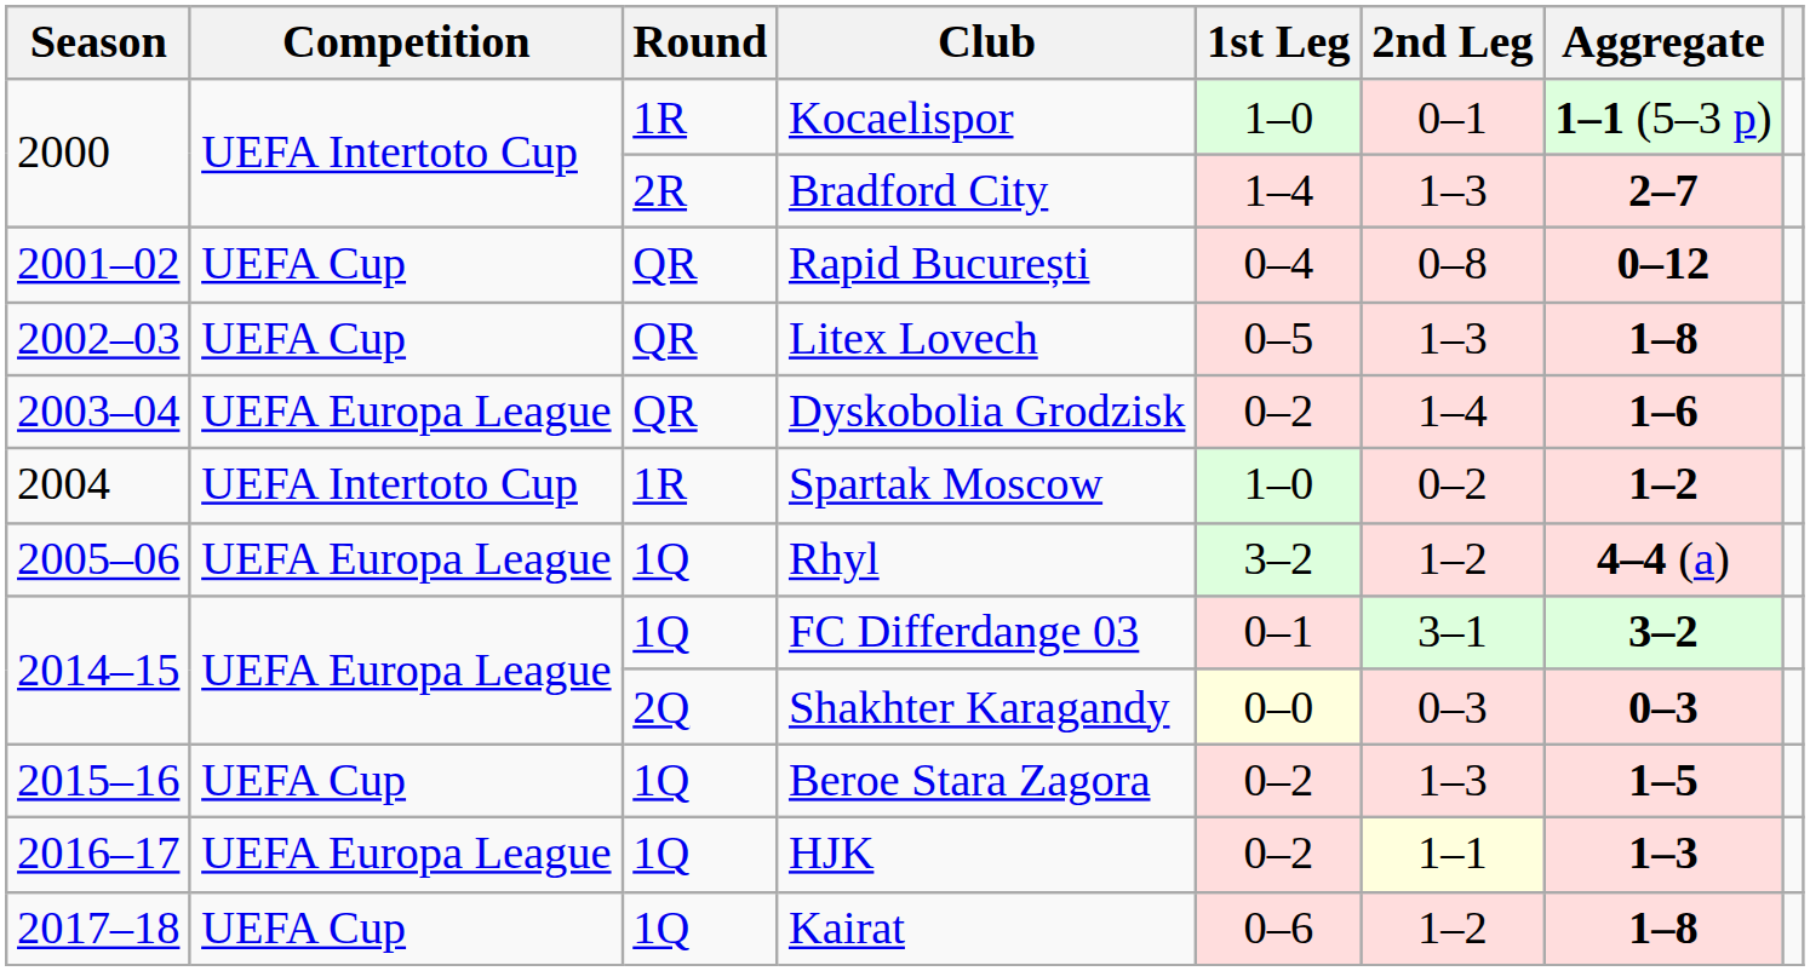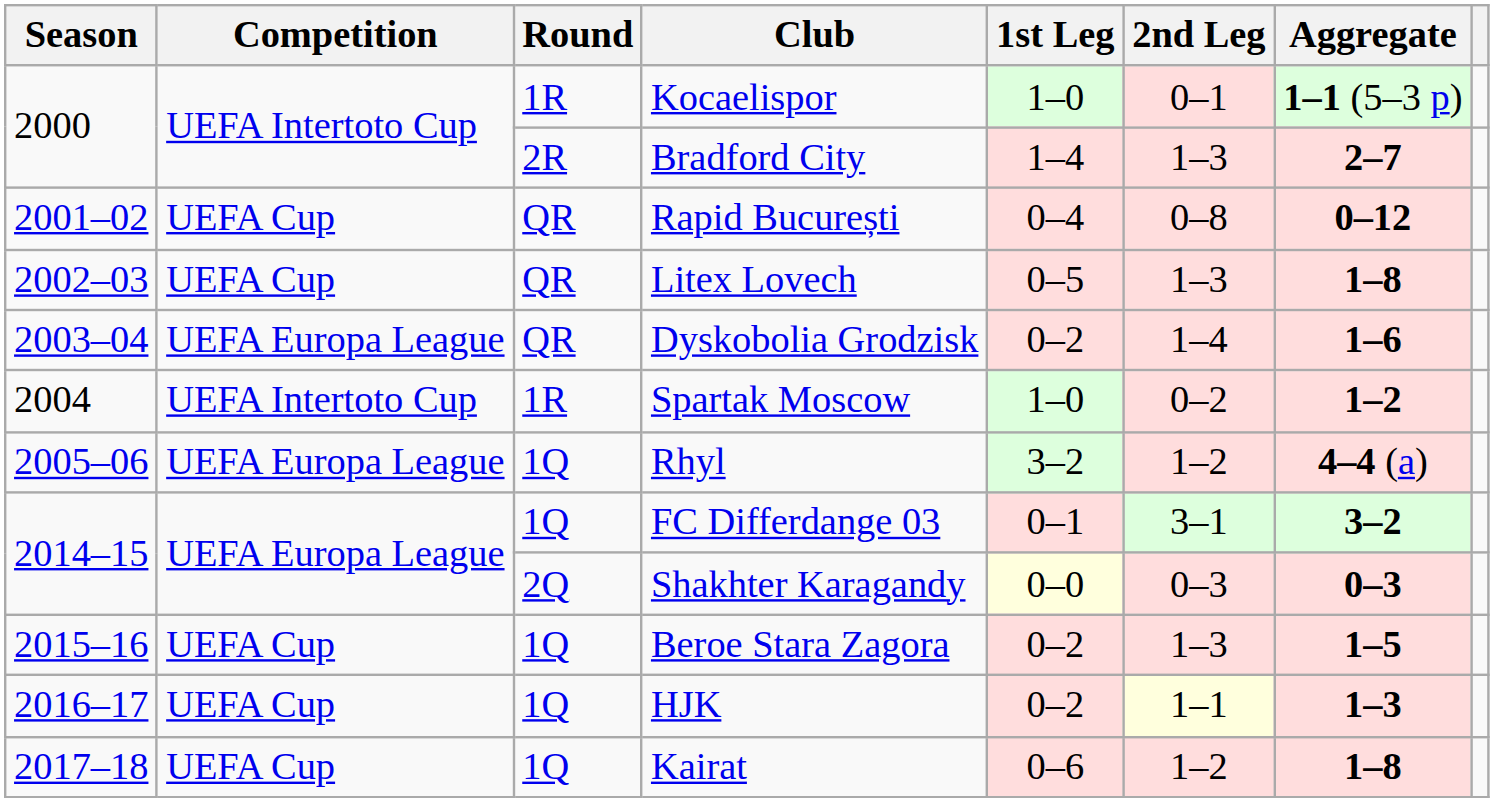 <table class="wikitable">
 <tr>
 <th>Season</th>
 <th>Competition</th>
 <th>Round</th>
 <th>Club</th>
 <th>1st Leg</th>
 <th>2nd Leg</th>
 <th>Aggregate</th>
 <th></th>
 </tr>
 <tr>
 <td rowspan="2">2000</td>
 <td rowspan="2"><a href='#'>UEFA Intertoto Cup</a></td>
 <td><a href='#'>1R</a></td>
 <td> <a href='#'>Kocaelispor</a></td>
 <td bgcolor="#ddffdd" style="text-align:center;">1–0</td>
 <td bgcolor="#ffdddd" style="text-align:center;">0–1</td>
 <td bgcolor="#ddffdd" style="text-align:center;"><strong>1–1</strong> (5–3 <a href='#'>p</a>)</td>
 <td></td>
 </tr>
 <tr>
 <td><a href='#'>2R</a></td>
 <td> <a href='#'>Bradford City</a></td>
 <td bgcolor="#ffdddd" style="text-align:center;">1–4</td>
 <td bgcolor="#ffdddd" style="text-align:center;">1–3</td>
 <td bgcolor="#ffdddd" style="text-align:center;"><strong>2–7</strong></td>
 <td></td>
 </tr>
 <tr>
 <td><a href='#'>2001–02</a></td>
 <td><a href='#'>UEFA Cup</a></td>
 <td><a href='#'>QR</a></td>
 <td> <a href='#'>Rapid București</a></td>
 <td bgcolor="#ffdddd" style="text-align:center;">0–4</td>
 <td bgcolor="#ffdddd" style="text-align:center;">0–8</td>
 <td bgcolor="#ffdddd" style="text-align:center;"><strong>0–12</strong></td>
 <td></td>
 </tr>
 <tr>
 <td><a href='#'>2002–03</a></td>
 <td><a href='#'>UEFA Cup</a></td>
 <td><a href='#'>QR</a></td>
 <td> <a href='#'>Litex Lovech</a></td>
 <td bgcolor="#ffdddd" style="text-align:center;">0–5</td>
 <td bgcolor="#ffdddd" style="text-align:center;">1–3</td>
 <td bgcolor="#ffdddd" style="text-align:center;"><strong>1–8</strong></td>
 <td></td>
 </tr>
 <tr>
 <td><a href='#'>2003–04</a></td>
 <td><a href='#'>UEFA Europa League</a></td>
 <td><a href='#'>QR</a></td>
 <td> <a href='#'>Dyskobolia Grodzisk</a></td>
 <td bgcolor="#ffdddd" style="text-align:center;">0–2</td>
 <td bgcolor="#ffdddd" style="text-align:center;">1–4</td>
 <td bgcolor="#ffdddd" style="text-align:center;"><strong>1–6</strong></td>
 <td></td>
 </tr>
 <tr>
 <td>2004</td>
 <td><a href='#'>UEFA Intertoto Cup</a></td>
 <td><a href='#'>1R</a></td>
 <td> <a href='#'>Spartak Moscow</a></td>
 <td bgcolor="#ddffdd" style="text-align:center;">1–0</td>
 <td bgcolor="#ffdddd" style="text-align:center;">0–2</td>
 <td bgcolor="#ffdddd" style="text-align:center;"><strong>1–2</strong></td>
 <td></td>
 </tr>
 <tr>
 <td><a href='#'>2005–06</a></td>
 <td><a href='#'>UEFA Europa League</a></td>
 <td><a href='#'>1Q</a></td>
 <td> <a href='#'>Rhyl</a></td>
 <td bgcolor="#ddffdd" style="text-align:center;">3–2</td>
 <td bgcolor="#ffdddd" style="text-align:center;">1–2</td>
 <td bgcolor="#ffdddd" style="text-align:center;"><strong>4–4</strong> (<a href='#'>a</a>)</td>
 <td></td>
 </tr>
 <tr>
 <td rowspan="2"><a href='#'>2014–15</a></td>
 <td rowspan="2"><a href='#'>UEFA Europa League</a></td>
 <td><a href='#'>1Q</a></td>
 <td> <a href='#'>FC Differdange 03</a></td>
 <td bgcolor="#ffdddd" style="text-align:center;">0–1</td>
 <td bgcolor="#ddffdd" style="text-align:center;">3–1</td>
 <td bgcolor="#ddffdd" style="text-align:center;"><strong>3–2</strong></td>
 <td></td>
 </tr>
 <tr>
 <td><a href='#'>2Q</a></td>
 <td> <a href='#'>Shakhter Karagandy</a></td>
 <td bgcolor="#ffffdd" style="text-align:center;">0–0</td>
 <td bgcolor="#ffdddd" style="text-align:center;">0–3</td>
 <td bgcolor="#ffdddd" style="text-align:center;"><strong>0–3</strong></td>
 <td></td>
 </tr>
 <tr>
 <td><a href='#'>2015–16</a></td>
 <td><a href='#'>UEFA Cup</a></td>
 <td><a href='#'>1Q</a></td>
 <td> <a href='#'>Beroe Stara Zagora</a></td>
 <td bgcolor="#ffdddd" style="text-align:center;">0–2</td>
 <td bgcolor="#ffdddd" style="text-align:center;">1–3</td>
 <td bgcolor="#ffdddd" style="text-align:center;"><strong>1–5</strong></td>
 <td></td>
 </tr>
 <tr>
 <td><a href='#'>2016–17</a></td>
-<td><a href='#'>UEFA Europa League</a></td>
+<td><a href='#'>UEFA Cup</a></td>
 <td><a href='#'>1Q</a></td>
 <td> <a href='#'>HJK</a></td>
 <td bgcolor="#ffdddd" style="text-align:center;">0–2</td>
 <td bgcolor="#ffffdd" style="text-align:center;">1–1</td>
 <td bgcolor="#ffdddd" style="text-align:center;"><strong>1–3</strong></td>
 <td></td>
 </tr>
 <tr>
 <td><a href='#'>2017–18</a></td>
 <td><a href='#'>UEFA Cup</a></td>
 <td><a href='#'>1Q</a></td>
 <td> <a href='#'>Kairat</a></td>
 <td bgcolor="#ffdddd" style="text-align:center;">0–6</td>
 <td bgcolor="#ffdddd" style="text-align:center;">1–2</td>
 <td bgcolor="#ffdddd" style="text-align:center;"><strong>1–8</strong></td>
 <td></td>
 </tr>
 </table>
